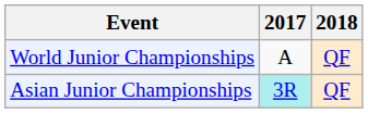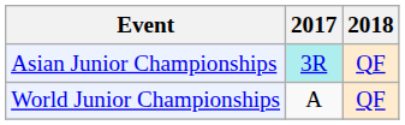 <table class="wikitable" style="font-size: 90%; text-align:center">
 <tr>
 <th>Event</th>
 <th>2017</th>
 <th>2018</th>
 </tr>
 <tr>
+<td bgcolor="#ECF2FF"; align="left"><a href='#'>Asian Junior Championships</a></td>
+<td bgcolor=AFEEEE><a href='#'>3R</a></td>
+<td bgcolor=FFEBCD><a href='#'>QF</a></td>
+</tr>
+<tr>
 <td bgcolor="#ECF2FF"; align="left"><a href='#'>World Junior Championships</a></td>
 <td>A</td>
 <td bgcolor=FFEBCD><a href='#'>QF</a></td>
 </tr>
-<tr>
-<td bgcolor="#ECF2FF"; align="left"><a href='#'>Asian Junior Championships</a></td>
-<td bgcolor=AFEEEE><a href='#'>3R</a></td>
-<td bgcolor=FFEBCD><a href='#'>QF</a></td>
-</tr>
 </table>
